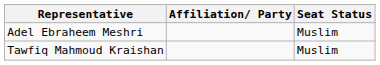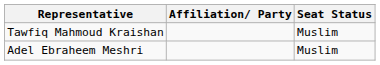 <table class="wikitable">
 <tr>
 <th>Representative</th>
 <th>Affiliation/ Party</th>
 <th>Seat Status</th>
 </tr>
 <tr>
+<td>Tawfiq Mahmoud Kraishan</td>
+<td></td>
+<td>Muslim</td>
+</tr>
+<tr>
 <td>Adel Ebraheem Meshri</td>
 <td></td>
 <td>Muslim</td>
 </tr>
-<tr>
-<td>Tawfiq Mahmoud Kraishan</td>
-<td></td>
-<td>Muslim</td>
-</tr>
 </table>
